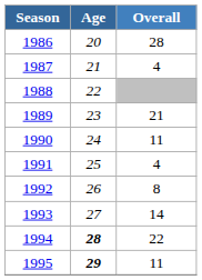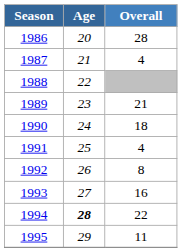 <table class="wikitable" style="font-size:95%; text-align:center; border:grey solid 1px; border-collapse:collapse; background:#ffffff;">
 <tr>
 <th style="background-color:#369; color:white; width:60px;"> Season </th>
 <th style="background-color:#369; color:white; width:40px;"> Age </th>
 <th style="background-color:#4180be; color:white; width:75px;">Overall</th>
 </tr>
 <tr>
 <td><a href='#'>1986</a></td>
 <td><em>20</em></td>
 <td>28</td>
 </tr>
 <tr>
 <td><a href='#'>1987</a></td>
 <td><em>21</em></td>
 <td>4</td>
 </tr>
 <tr>
 <td><a href='#'>1988</a></td>
 <td><em>22</em></td>
 <td style="background:silver;"></td>
 </tr>
 <tr>
 <td><a href='#'>1989</a></td>
 <td><em>23</em></td>
 <td>21</td>
 </tr>
 <tr>
 <td><a href='#'>1990</a></td>
 <td><em>24</em></td>
-<td>11</td>
+<td>18</td>
 </tr>
 <tr>
 <td><a href='#'>1991</a></td>
 <td><em>25</em></td>
 <td>4</td>
 </tr>
 <tr>
 <td><a href='#'>1992</a></td>
 <td><em>26</em></td>
 <td>8</td>
 </tr>
 <tr>
 <td><a href='#'>1993</a></td>
 <td><em>27</em></td>
-<td>14</td>
+<td>16</td>
 </tr>
 <tr>
 <td><a href='#'>1994</a></td>
 <td><strong><em>28</em></strong></td>
 <td>22</td>
 </tr>
 <tr>
 <td><a href='#'>1995</a></td>
-<td><strong><em>29</em></strong></td>
+<td><em>29</em></td>
 <td>11</td>
 </tr>
 <tr>
 </tr>
 </table>
